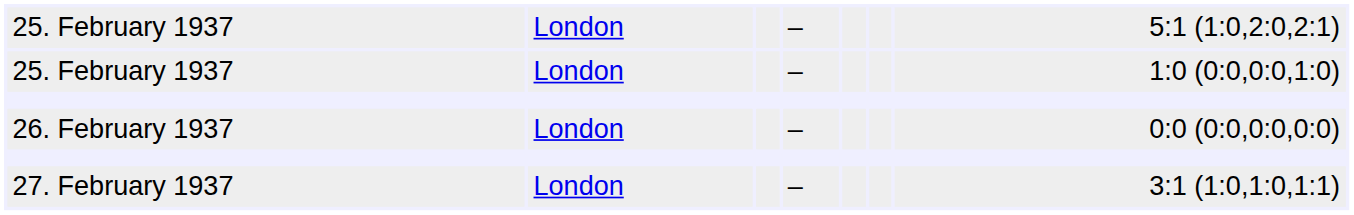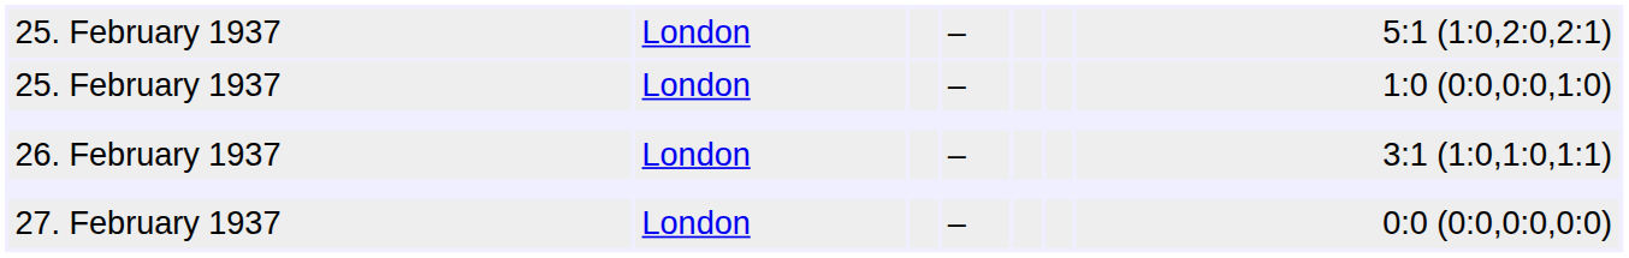 <table cellspacing="2" border="0" cellpadding="3" bgcolor="#EFEFFF" width="90%">
 <tr>
 <td bgcolor="#EEEEEE">25. February 1937</td>
 <td bgcolor="#EEEEEE"><a href='#'>London</a></td>
 <td bgcolor="#EEEEEE"></td>
 <td bgcolor="#EEEEEE">–</td>
 <td bgcolor="#EEEEEE"></td>
 <td bgcolor="#EEEEEE"></td>
 <td bgcolor="#EEEEEE" align="right">5:1 (1:0,2:0,2:1)</td>
 </tr>
 <tr>
 <td bgcolor="#EEEEEE">25. February 1937</td>
 <td bgcolor="#EEEEEE"><a href='#'>London</a></td>
 <td bgcolor="#EEEEEE"></td>
 <td bgcolor="#EEEEEE">–</td>
 <td bgcolor="#EEEEEE"></td>
 <td bgcolor="#EEEEEE"></td>
 <td bgcolor="#EEEEEE" align="right">1:0 (0:0,0:0,1:0)</td>
 </tr>
 <tr>
 <td></td>
 </tr>
 <tr>
 <td bgcolor="#EEEEEE">26. February 1937</td>
 <td bgcolor="#EEEEEE"><a href='#'>London</a></td>
 <td bgcolor="#EEEEEE"></td>
 <td bgcolor="#EEEEEE">–</td>
 <td bgcolor="#EEEEEE"></td>
 <td bgcolor="#EEEEEE"></td>
-<td bgcolor="#EEEEEE" align="right">0:0 (0:0,0:0,0:0)</td>
+<td bgcolor="#EEEEEE" align="right">3:1 (1:0,1:0,1:1)</td>
 </tr>
 <tr>
 <td></td>
 </tr>
 <tr>
 <td bgcolor="#EEEEEE">27. February 1937</td>
 <td bgcolor="#EEEEEE"><a href='#'>London</a></td>
 <td bgcolor="#EEEEEE"></td>
 <td bgcolor="#EEEEEE">–</td>
 <td bgcolor="#EEEEEE"></td>
 <td bgcolor="#EEEEEE"></td>
-<td bgcolor="#EEEEEE" align="right">3:1 (1:0,1:0,1:1)</td>
+<td bgcolor="#EEEEEE" align="right">0:0 (0:0,0:0,0:0)</td>
 </tr>
 </table>
